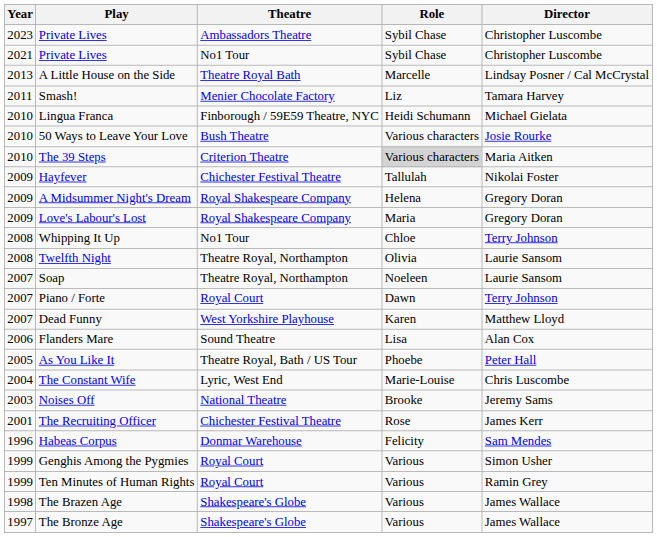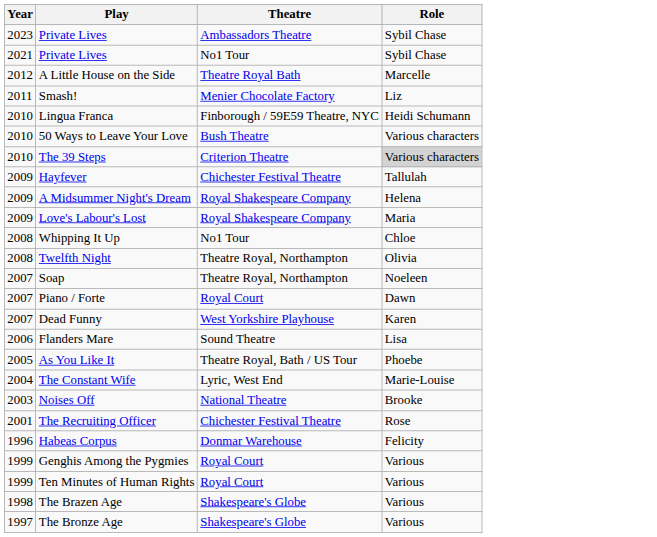 <table class="wikitable">
 <tr style="background:#b0c4de; text-align:center;">
 <th>Year</th>
 <th>Play</th>
 <th>Theatre</th>
 <th>Role</th>
-<th>Director</th>
 </tr>
 <tr>
 <td>2023</td>
 <td><a href='#'>Private Lives</a></td>
 <td><a href='#'>Ambassadors Theatre</a></td>
 <td>Sybil Chase</td>
-<td>Christopher Luscombe</td>
 </tr>
 <tr>
 <td>2021</td>
 <td><a href='#'>Private Lives</a></td>
 <td>No1 Tour</td>
 <td>Sybil Chase</td>
-<td>Christopher Luscombe</td>
 </tr>
 <tr>
-<td>2013</td>
+<td>2012</td>
 <td>A Little House on the Side</td>
 <td><a href='#'>Theatre Royal Bath</a></td>
 <td>Marcelle</td>
-<td>Lindsay Posner / Cal McCrystal</td>
 </tr>
 <tr>
 <td>2011</td>
 <td>Smash!</td>
 <td><a href='#'>Menier Chocolate Factory</a></td>
 <td>Liz</td>
-<td>Tamara Harvey</td>
 </tr>
 <tr>
 <td>2010</td>
 <td>Lingua Franca</td>
 <td>Finborough / 59E59 Theatre, NYC</td>
 <td>Heidi Schumann</td>
-<td>Michael Gielata</td>
 </tr>
 <tr>
 <td>2010</td>
 <td>50 Ways to Leave Your Love</td>
 <td><a href='#'>Bush Theatre</a></td>
 <td>Various characters</td>
-<td><a href='#'>Josie Rourke</a></td>
 </tr>
 <tr>
 <td>2010</td>
 <td><a href='#'>The 39 Steps</a></td>
 <td><a href='#'>Criterion Theatre</a></td>
 <td style="background: lightgrey;">Various characters</td>
-<td>Maria Aitken</td>
 </tr>
 <tr>
 <td>2009</td>
 <td><a href='#'>Hayfever</a></td>
 <td><a href='#'>Chichester Festival Theatre</a></td>
 <td>Tallulah</td>
-<td>Nikolai Foster</td>
 </tr>
 <tr>
 <td>2009</td>
 <td><a href='#'>A Midsummer Night's Dream</a></td>
 <td><a href='#'>Royal Shakespeare Company</a></td>
 <td>Helena</td>
-<td>Gregory Doran</td>
 </tr>
 <tr>
 <td>2009</td>
 <td><a href='#'>Love's Labour's Lost</a></td>
 <td><a href='#'>Royal Shakespeare Company</a></td>
 <td>Maria</td>
-<td>Gregory Doran</td>
 </tr>
 <tr>
 <td>2008</td>
 <td>Whipping It Up</td>
 <td>No1 Tour</td>
 <td>Chloe</td>
-<td><a href='#'>Terry Johnson</a></td>
 </tr>
 <tr>
 <td>2008</td>
 <td><a href='#'>Twelfth Night</a></td>
 <td>Theatre Royal, Northampton</td>
 <td>Olivia</td>
-<td>Laurie Sansom</td>
 </tr>
 <tr>
 <td>2007</td>
 <td>Soap</td>
 <td>Theatre Royal, Northampton</td>
 <td>Noeleen</td>
-<td>Laurie Sansom</td>
 </tr>
 <tr>
 <td>2007</td>
 <td>Piano / Forte</td>
 <td><a href='#'>Royal Court</a></td>
 <td>Dawn</td>
-<td><a href='#'>Terry Johnson</a></td>
 </tr>
 <tr>
 <td>2007</td>
 <td>Dead Funny</td>
 <td><a href='#'>West Yorkshire Playhouse</a></td>
 <td>Karen</td>
-<td>Matthew Lloyd</td>
 </tr>
 <tr>
 <td>2006</td>
 <td>Flanders Mare</td>
 <td>Sound Theatre</td>
 <td>Lisa</td>
-<td>Alan Cox</td>
 </tr>
 <tr>
 <td>2005</td>
 <td><a href='#'>As You Like It</a></td>
 <td>Theatre Royal, Bath / US Tour</td>
 <td>Phoebe</td>
-<td><a href='#'>Peter Hall</a></td>
 </tr>
 <tr>
 <td>2004</td>
 <td><a href='#'>The Constant Wife</a></td>
 <td>Lyric, West End</td>
 <td>Marie-Louise</td>
-<td>Chris Luscombe</td>
 </tr>
 <tr>
 <td>2003</td>
 <td><a href='#'>Noises Off</a></td>
 <td><a href='#'>National Theatre</a></td>
 <td>Brooke</td>
-<td>Jeremy Sams</td>
 </tr>
 <tr>
 <td>2001</td>
 <td><a href='#'>The Recruiting Officer</a></td>
 <td><a href='#'>Chichester Festival Theatre</a></td>
 <td>Rose</td>
-<td>James Kerr</td>
 </tr>
 <tr>
 <td>1996</td>
 <td><a href='#'>Habeas Corpus</a></td>
 <td><a href='#'>Donmar Warehouse</a></td>
 <td>Felicity</td>
-<td><a href='#'>Sam Mendes</a></td>
 </tr>
 <tr>
 <td>1999</td>
 <td>Genghis Among the Pygmies</td>
 <td><a href='#'>Royal Court</a></td>
 <td>Various</td>
-<td>Simon Usher</td>
 </tr>
 <tr>
 <td>1999</td>
 <td>Ten Minutes of Human Rights</td>
 <td><a href='#'>Royal Court</a></td>
 <td>Various</td>
-<td>Ramin Grey</td>
 </tr>
 <tr>
 <td>1998</td>
 <td>The Brazen Age</td>
 <td><a href='#'>Shakespeare's Globe</a></td>
 <td>Various</td>
-<td>James Wallace</td>
 </tr>
 <tr>
 <td>1997</td>
 <td>The Bronze Age</td>
 <td><a href='#'>Shakespeare's Globe</a></td>
 <td>Various</td>
-<td>James Wallace</td>
 </tr>
 </table>
